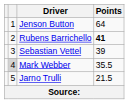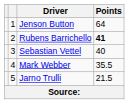 <table class="wikitable" style="font-size: 85%;">
 <tr>
 <th></th>
 <th></th>
 <th>Driver</th>
 <th>Points</th>
 </tr>
 <tr>
 <td></td>
 <td align="center">1</td>
 <td> <a href='#'>Jenson Button</a></td>
 <td>64</td>
 </tr>
 <tr>
 <td></td>
 <td align="center">2</td>
 <td> <a href='#'>Rubens Barrichello</a></td>
 <td><strong>41</strong></td>
 </tr>
 <tr>
 <td></td>
 <td align="center">3</td>
 <td> <a href='#'>Sebastian Vettel</a></td>
-<td>39</td>
+<td>40</td>
 </tr>
 <tr>
 <td></td>
-<td align="center" style="background: lightgrey;">4</td>
+<td align="center">4</td>
 <td> <a href='#'>Mark Webber</a></td>
 <td>35.5</td>
 </tr>
 <tr>
 <td></td>
 <td align="center">5</td>
 <td> <a href='#'>Jarno Trulli</a></td>
 <td>21.5</td>
 </tr>
 <tr>
 <th colspan=4>Source: </th>
 </tr>
 </table>
